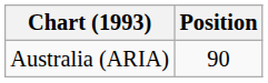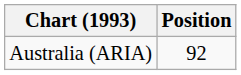 <table class="wikitable">
 <tr>
 <th>Chart (1993)</th>
 <th>Position</th>
 </tr>
 <tr>
 <td>Australia (ARIA)</td>
-<td align="center">90</td>
+<td align="center">92</td>
 </tr>
 </table>
